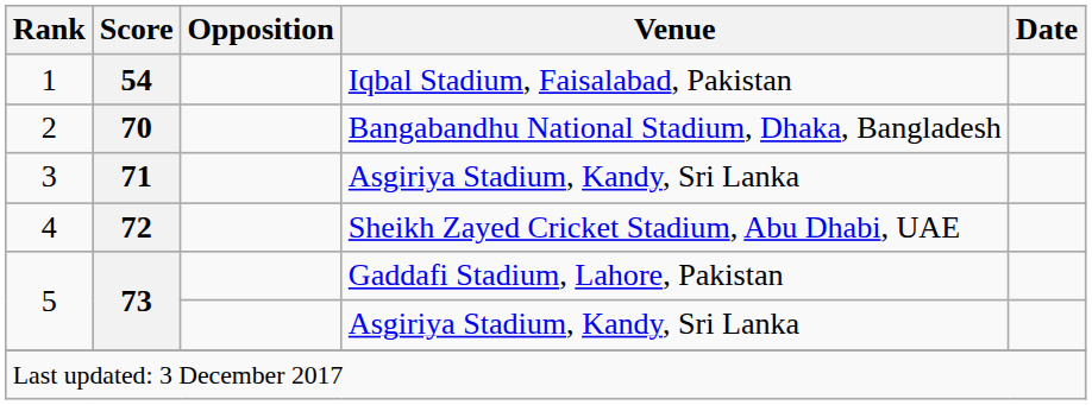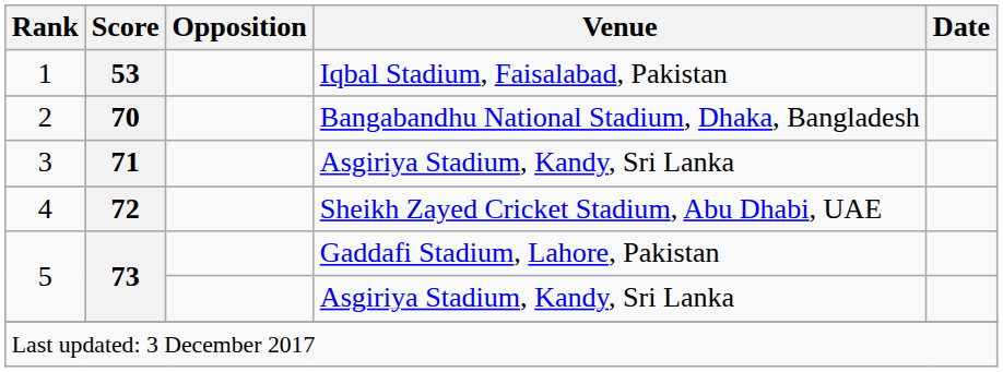 <table class="wikitable plainrowheaders sortable">
 <tr>
 <th scope=col>Rank</th>
 <th scope=col>Score</th>
 <th scope=col>Opposition</th>
 <th scope=col>Venue</th>
 <th scope=col>Date</th>
 </tr>
 <tr>
 <td align=center>1</td>
-<th scope=row style=text-align:center;>54</th>
+<th scope=row style=text-align:center;>53</th>
 <td></td>
 <td><a href='#'>Iqbal Stadium</a>, <a href='#'>Faisalabad</a>, Pakistan</td>
 <td></td>
 </tr>
 <tr>
 <td align=center>2</td>
 <th scope=row style=text-align:center;>70</th>
 <td></td>
 <td><a href='#'>Bangabandhu National Stadium</a>, <a href='#'>Dhaka</a>, Bangladesh</td>
 <td></td>
 </tr>
 <tr>
 <td align=center>3</td>
 <th scope=row style=text-align:center;>71</th>
 <td></td>
 <td><a href='#'>Asgiriya Stadium</a>, <a href='#'>Kandy</a>, Sri Lanka</td>
 <td></td>
 </tr>
 <tr>
 <td align=center>4</td>
 <th scope=row style=text-align:center;>72</th>
 <td></td>
 <td><a href='#'>Sheikh Zayed Cricket Stadium</a>, <a href='#'>Abu Dhabi</a>, UAE</td>
 <td></td>
 </tr>
 <tr>
 <td align=center rowspan=2>5</td>
 <th scope=row style=text-align:center; rowspan=2>73</th>
 <td></td>
 <td><a href='#'>Gaddafi Stadium</a>, <a href='#'>Lahore</a>, Pakistan</td>
 <td></td>
 </tr>
 <tr>
 <td></td>
 <td><a href='#'>Asgiriya Stadium</a>, <a href='#'>Kandy</a>, Sri Lanka</td>
 <td></td>
 </tr>
 <tr>
 </tr>
 <tr class=sortbottom>
 <td colspan=5><small>Last updated: 3 December 2017</small></td>
 </tr>
 </table>
